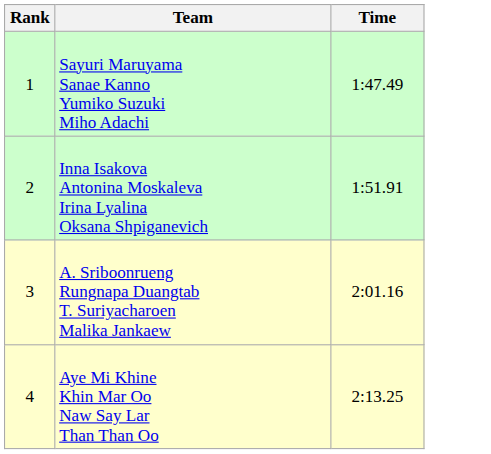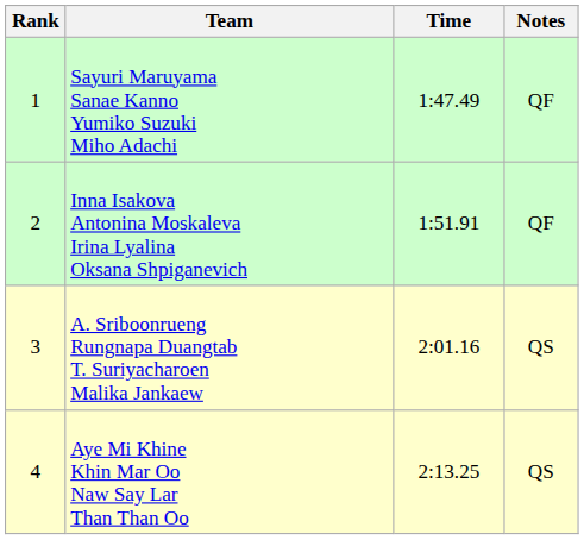 <table class=wikitable style="text-align:center">
 <tr>
 <th width=40>Rank</th>
 <th width=250>Team</th>
 <th width=80>Time</th>
+<th width=50>Notes</th>
 </tr>
 <tr bgcolor="ccffcc">
 <td>1</td>
 <td align=left><br><a href='#'>Sayuri Maruyama</a><br><a href='#'>Sanae Kanno</a><br><a href='#'>Yumiko Suzuki</a><br><a href='#'>Miho Adachi</a></td>
 <td>1:47.49</td>
+<td>QF</td>
 </tr>
 <tr bgcolor="ccffcc">
 <td>2</td>
 <td align=left><br><a href='#'>Inna Isakova</a><br><a href='#'>Antonina Moskaleva</a><br><a href='#'>Irina Lyalina</a><br><a href='#'>Oksana Shpiganevich</a></td>
 <td>1:51.91</td>
+<td>QF</td>
 </tr>
 <tr bgcolor="#ffffcc">
 <td>3</td>
 <td align=left><br><a href='#'>A. Sriboonrueng</a><br><a href='#'>Rungnapa Duangtab</a><br><a href='#'>T. Suriyacharoen</a><br><a href='#'>Malika Jankaew</a></td>
 <td>2:01.16</td>
+<td>QS</td>
 </tr>
 <tr bgcolor="#ffffcc">
 <td>4</td>
 <td align=left><br><a href='#'>Aye Mi Khine</a><br><a href='#'>Khin Mar Oo</a><br><a href='#'>Naw Say Lar</a><br><a href='#'>Than Than Oo</a></td>
 <td>2:13.25</td>
+<td>QS</td>
 </tr>
 </table>
